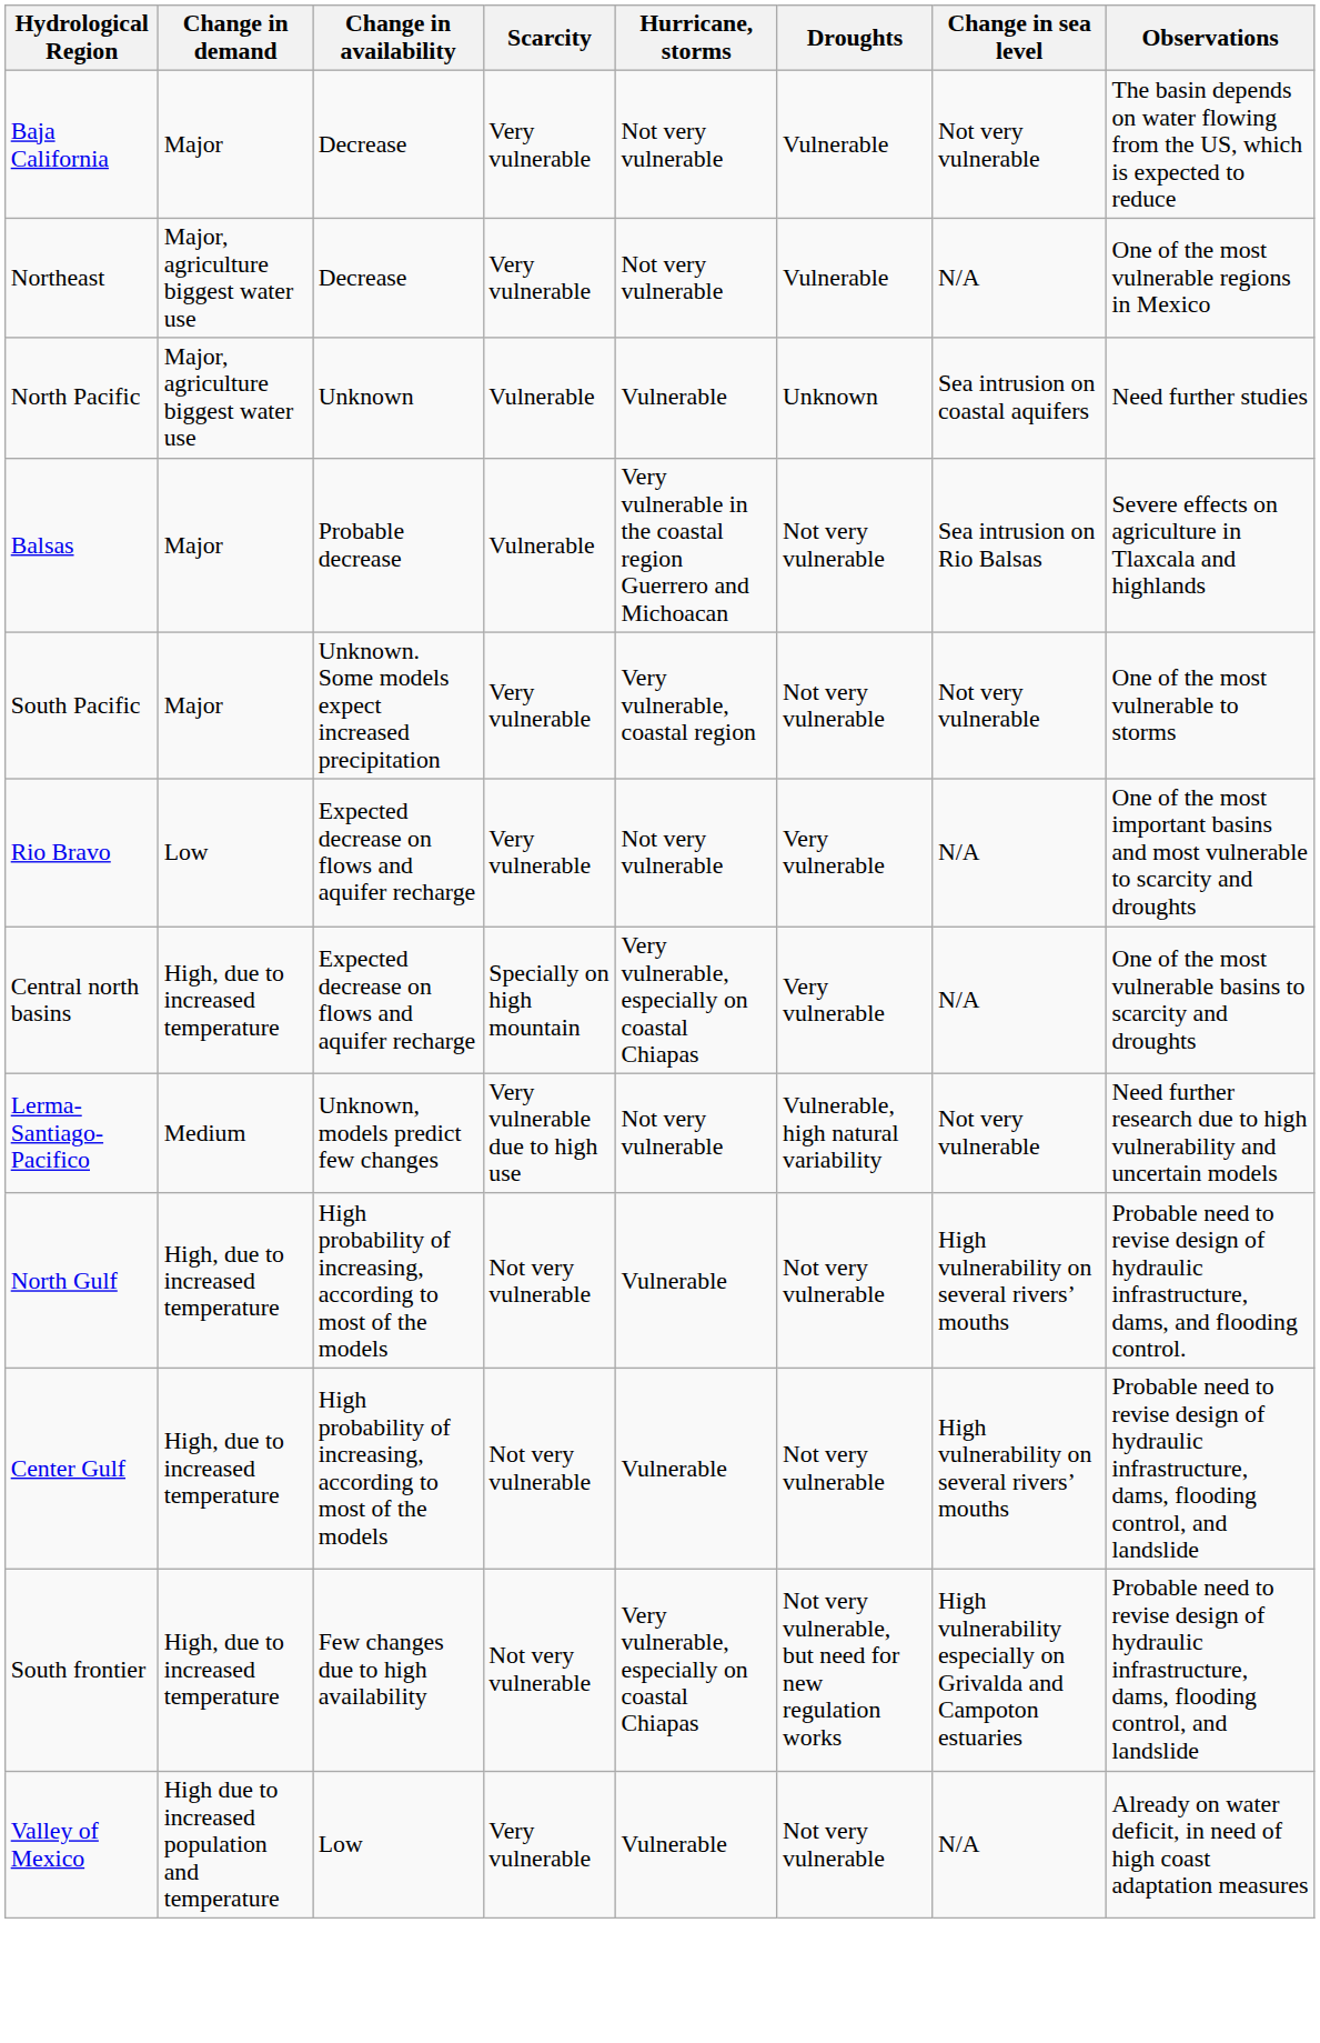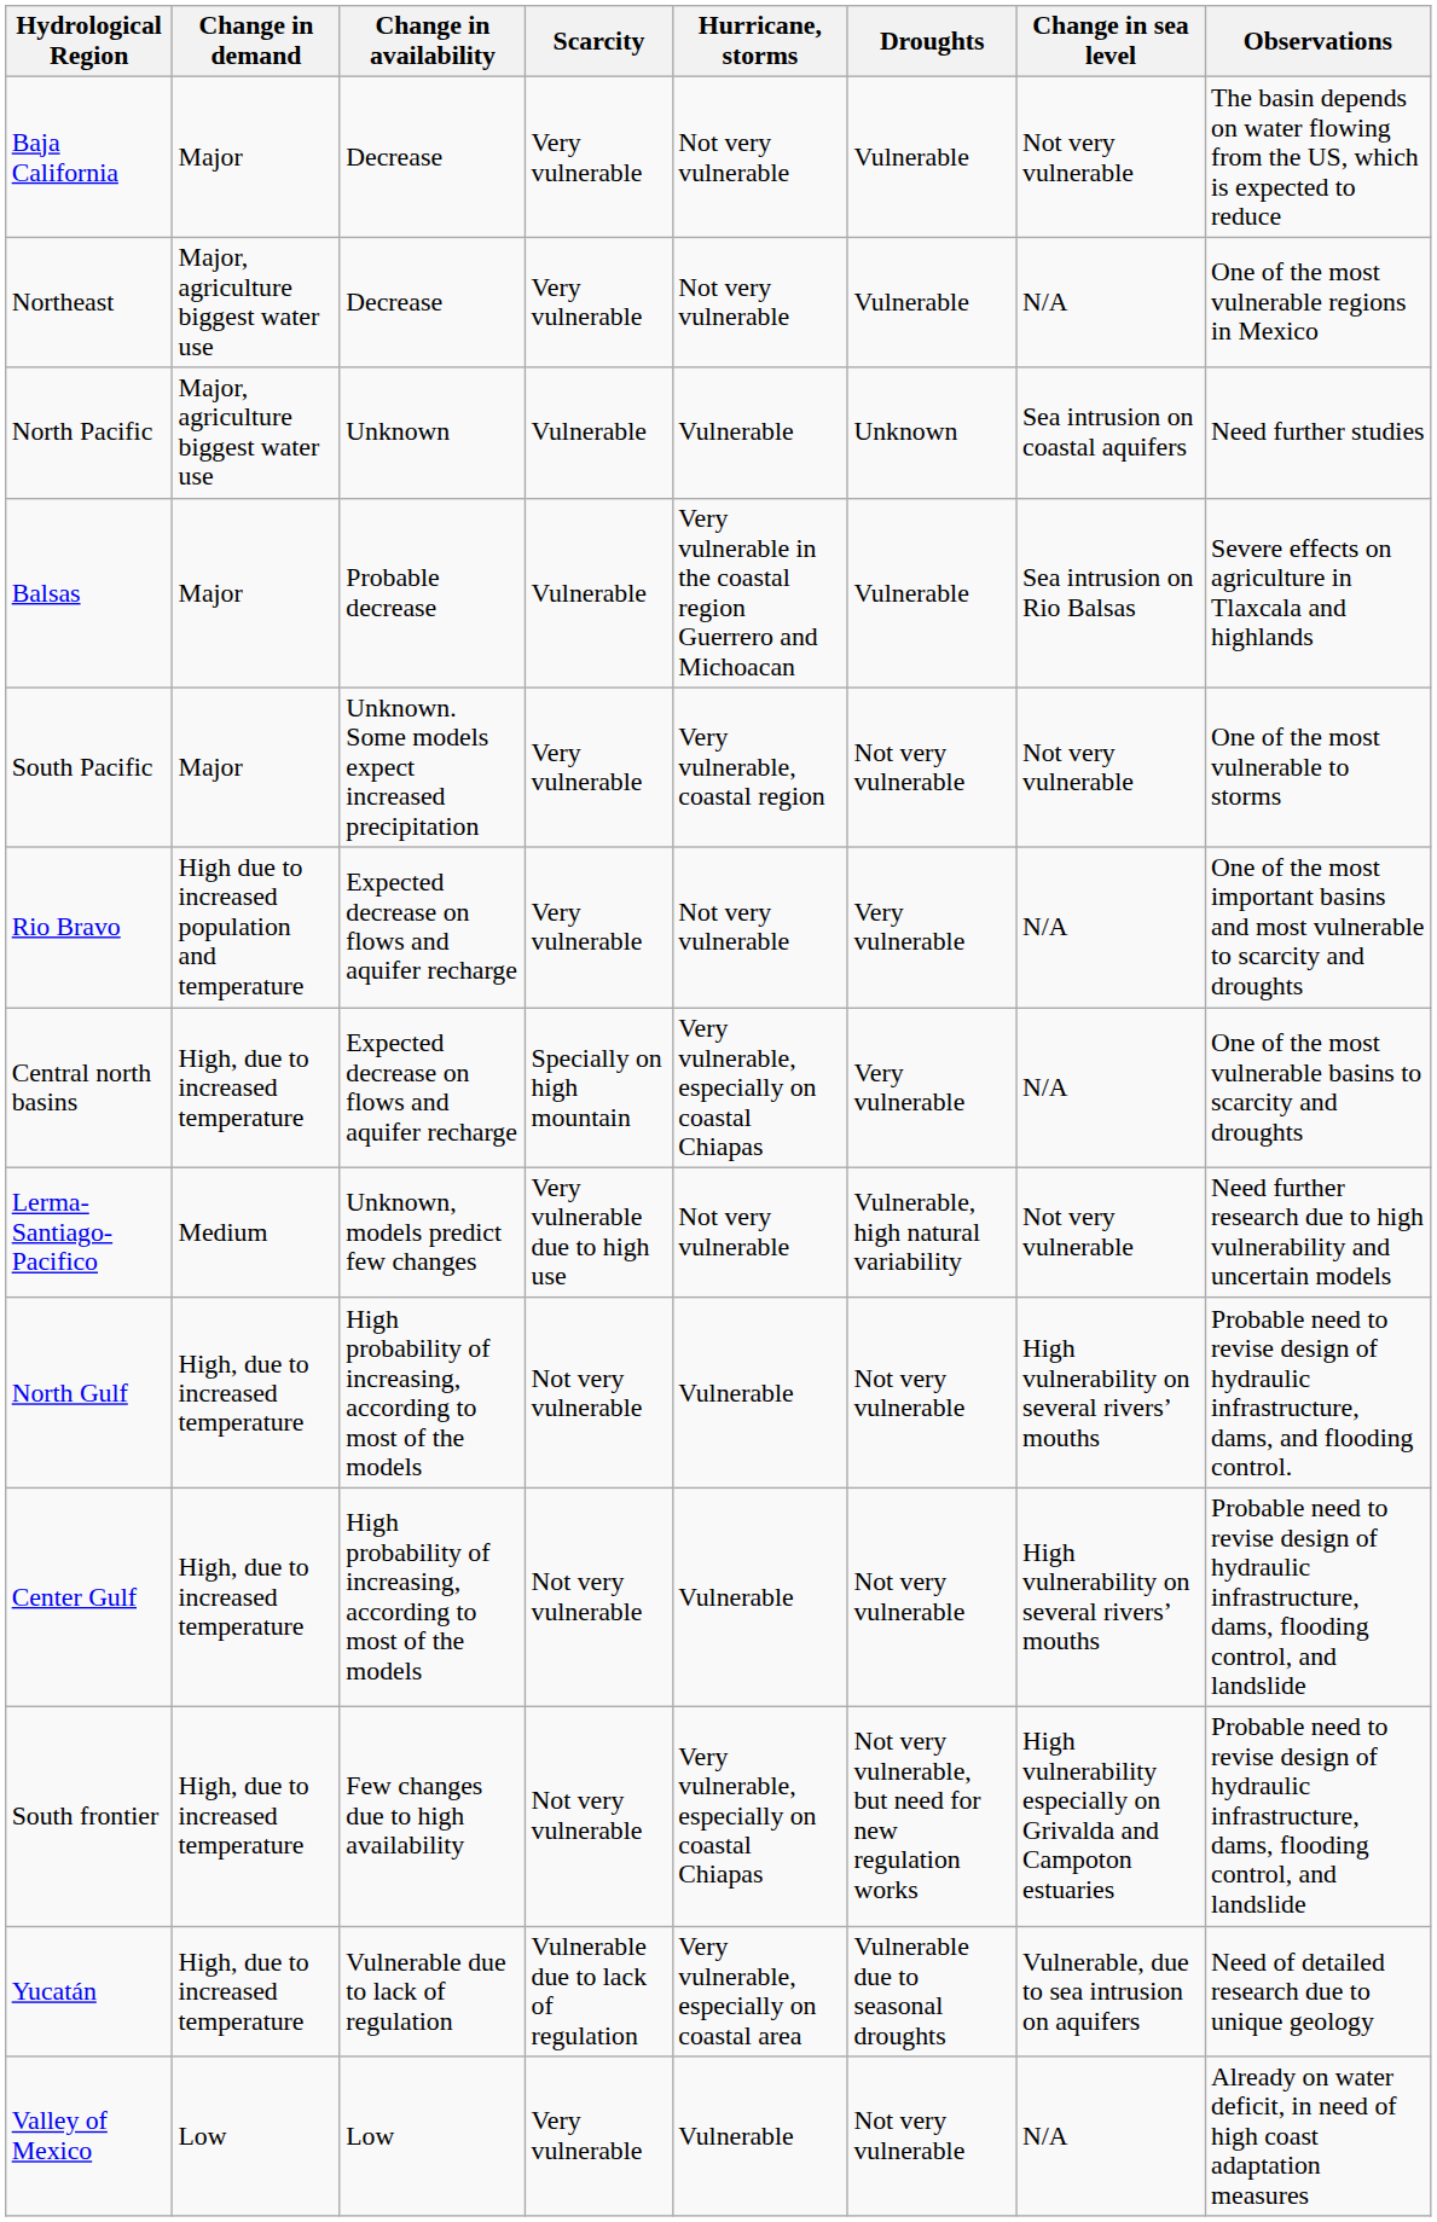 <table class="wikitable">
 <tr>
 <th>Hydrological Region</th>
 <th>Change in demand</th>
 <th>Change in availability</th>
 <th>Scarcity</th>
 <th>Hurricane, storms</th>
 <th>Droughts</th>
 <th>Change in sea level</th>
 <th>Observations</th>
 </tr>
 <tr>
 <td><a href='#'>Baja California</a></td>
 <td>Major</td>
 <td>Decrease</td>
 <td>Very vulnerable</td>
 <td>Not very vulnerable</td>
 <td>Vulnerable</td>
 <td>Not very vulnerable</td>
 <td>The basin depends on water flowing from the US, which is expected to reduce</td>
 </tr>
 <tr>
 <td>Northeast</td>
 <td>Major, agriculture biggest water use</td>
 <td>Decrease</td>
 <td>Very vulnerable</td>
 <td>Not very vulnerable</td>
 <td>Vulnerable</td>
 <td>N/A</td>
 <td>One of the most vulnerable regions in Mexico</td>
 </tr>
 <tr>
 <td>North Pacific</td>
 <td>Major, agriculture biggest water use</td>
 <td>Unknown</td>
 <td>Vulnerable</td>
 <td>Vulnerable</td>
 <td>Unknown</td>
 <td>Sea intrusion on coastal aquifers</td>
 <td>Need further studies</td>
 </tr>
 <tr>
 <td><a href='#'>Balsas</a></td>
 <td>Major</td>
 <td>Probable decrease</td>
 <td>Vulnerable</td>
 <td>Very vulnerable in the coastal region Guerrero and Michoacan</td>
-<td>Not very vulnerable</td>
+<td>Vulnerable</td>
 <td>Sea intrusion on Rio Balsas</td>
 <td>Severe effects on agriculture in Tlaxcala and highlands</td>
 </tr>
 <tr>
 <td>South Pacific</td>
 <td>Major</td>
 <td>Unknown. Some models expect increased precipitation</td>
 <td>Very vulnerable</td>
 <td>Very vulnerable, coastal region</td>
 <td>Not very vulnerable</td>
 <td>Not very vulnerable</td>
 <td>One of the most vulnerable to storms</td>
 </tr>
 <tr>
 <td><a href='#'>Rio Bravo</a></td>
-<td>Low</td>
+<td>High due to increased population and temperature</td>
 <td>Expected decrease on flows and aquifer recharge</td>
 <td>Very vulnerable</td>
 <td>Not very vulnerable</td>
 <td>Very vulnerable</td>
 <td>N/A</td>
 <td>One of the most important basins and most vulnerable to scarcity and droughts</td>
 </tr>
 <tr>
 <td>Central north basins</td>
 <td>High, due to increased temperature</td>
 <td>Expected decrease on flows and aquifer recharge</td>
 <td>Specially on high mountain</td>
 <td>Very vulnerable, especially on coastal Chiapas</td>
 <td>Very vulnerable</td>
 <td>N/A</td>
 <td>One of the most vulnerable basins to scarcity and droughts</td>
 </tr>
 <tr>
 <td><a href='#'>Lerma-Santiago-Pacifico</a></td>
 <td>Medium</td>
 <td>Unknown, models predict few changes</td>
 <td>Very vulnerable due to high use</td>
 <td>Not very vulnerable</td>
 <td>Vulnerable, high natural variability</td>
 <td>Not very vulnerable</td>
 <td>Need further research due to high vulnerability and uncertain models</td>
 </tr>
 <tr>
 <td><a href='#'>North Gulf</a></td>
 <td>High, due to increased temperature</td>
 <td>High probability of increasing, according to most of the models</td>
 <td>Not very vulnerable</td>
 <td>Vulnerable</td>
 <td>Not very vulnerable</td>
 <td>High vulnerability on several rivers’ mouths</td>
 <td>Probable need to revise design of hydraulic infrastructure, dams, and flooding control.</td>
 </tr>
 <tr>
 <td><a href='#'>Center Gulf</a></td>
 <td>High, due to increased temperature</td>
 <td>High probability of increasing, according to most of the models</td>
 <td>Not very vulnerable</td>
 <td>Vulnerable</td>
 <td>Not very vulnerable</td>
 <td>High vulnerability on several rivers’ mouths</td>
 <td>Probable need to revise design of hydraulic infrastructure, dams, flooding control, and landslide</td>
 </tr>
 <tr>
 <td>South frontier</td>
 <td>High, due to increased temperature</td>
 <td>Few changes due to high availability</td>
 <td>Not very vulnerable</td>
 <td>Very vulnerable, especially on coastal Chiapas</td>
 <td>Not very vulnerable, but need for new regulation works</td>
 <td>High vulnerability especially on Grivalda and Campoton estuaries</td>
 <td>Probable need to revise design of hydraulic infrastructure, dams, flooding control, and landslide</td>
 </tr>
 <tr>
+<td><a href='#'>Yucatán</a></td>
+<td>High, due to increased temperature</td>
+<td>Vulnerable due to lack of regulation</td>
+<td>Vulnerable due to lack of regulation</td>
+<td>Very vulnerable, especially on coastal area</td>
+<td>Vulnerable due to seasonal droughts</td>
+<td>Vulnerable, due to sea intrusion on aquifers</td>
+<td>Need of detailed research due to unique geology</td>
+</tr>
+<tr>
 <td><a href='#'>Valley of Mexico</a></td>
-<td>High due to increased population and temperature</td>
+<td>Low</td>
 <td>Low</td>
 <td>Very vulnerable</td>
 <td>Vulnerable</td>
 <td>Not very vulnerable</td>
 <td>N/A</td>
 <td>Already on water deficit, in need of high coast adaptation measures</td>
 </tr>
 </table>
